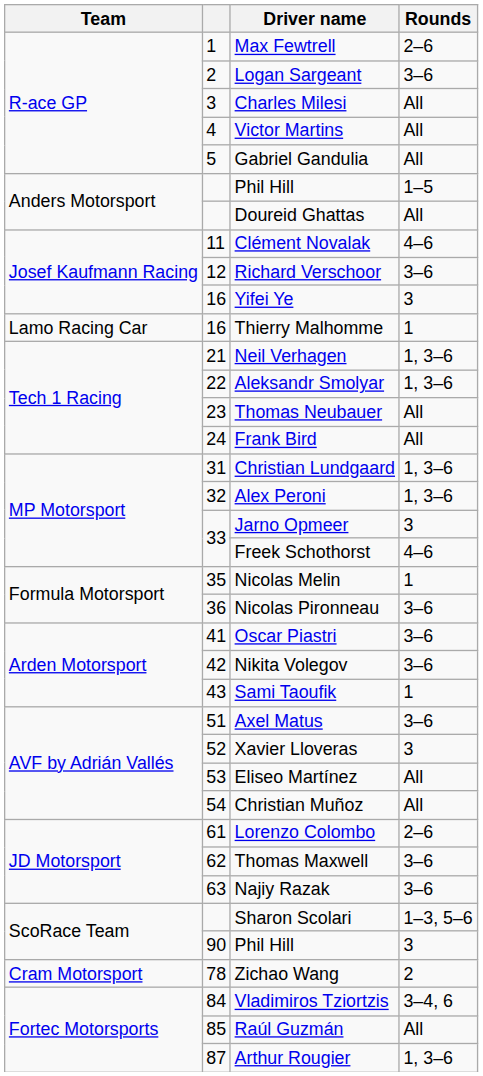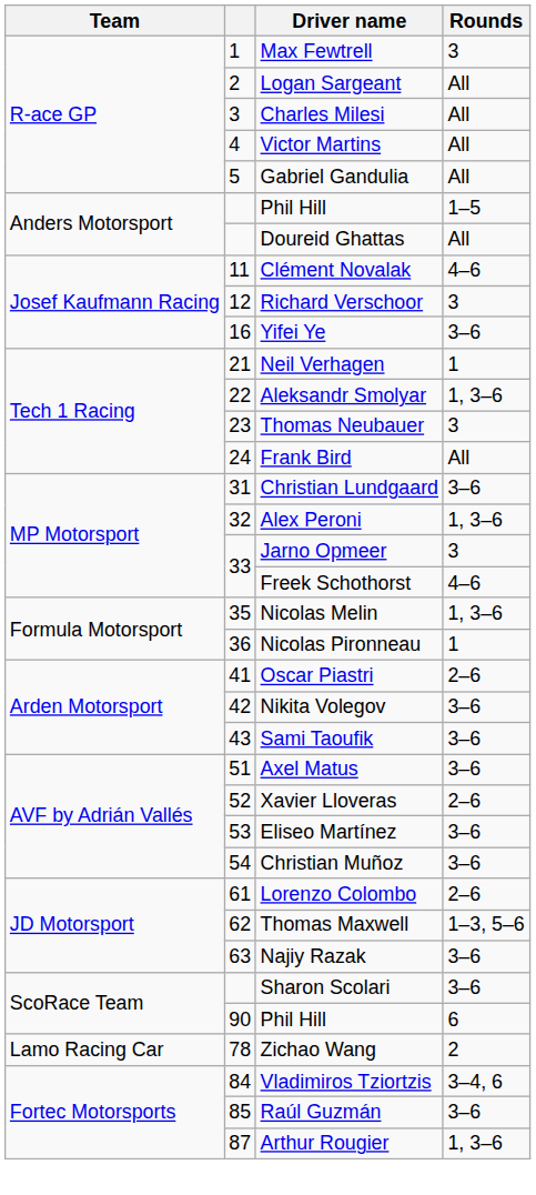 <table class="wikitable" style="font-size: 85%">
 <tr>
 <th>Team</th>
 <th></th>
 <th>Driver name</th>
 <th>Rounds</th>
 </tr>
 <tr>
 <td rowspan=5> <a href='#'>R-ace GP</a></td>
 <td>1</td>
 <td> <a href='#'>Max Fewtrell</a></td>
-<td>2–6</td>
+<td>3</td>
 </tr>
 <tr>
 <td>2</td>
 <td> <a href='#'>Logan Sargeant</a></td>
-<td>3–6</td>
+<td>All</td>
 </tr>
 <tr>
 <td>3</td>
 <td> <a href='#'>Charles Milesi</a></td>
 <td>All</td>
 </tr>
 <tr>
 <td>4</td>
 <td> <a href='#'>Victor Martins</a></td>
 <td>All</td>
 </tr>
 <tr>
 <td>5</td>
 <td> Gabriel Gandulia</td>
 <td>All</td>
 </tr>
 <tr>
 <td rowspan=2> Anders Motorsport</td>
 <td></td>
 <td> Phil Hill</td>
 <td>1–5</td>
 </tr>
 <tr>
 <td></td>
 <td> Doureid Ghattas</td>
 <td>All</td>
 </tr>
 <tr>
 <td rowspan=3> <a href='#'>Josef Kaufmann Racing</a></td>
 <td>11</td>
 <td> <a href='#'>Clément Novalak</a></td>
 <td>4–6</td>
 </tr>
 <tr>
 <td>12</td>
 <td> <a href='#'>Richard Verschoor</a></td>
-<td>3–6</td>
+<td>3</td>
 </tr>
 <tr>
 <td>16</td>
 <td> <a href='#'>Yifei Ye</a></td>
-<td>3</td>
-</tr>
-<tr>
-<td> Lamo Racing Car</td>
-<td>16</td>
-<td> Thierry Malhomme</td>
-<td>1</td>
+<td>3–6</td>
 </tr>
 <tr>
 <td rowspan=4> <a href='#'>Tech 1 Racing</a></td>
 <td>21</td>
 <td> <a href='#'>Neil Verhagen</a></td>
-<td>1, 3–6</td>
+<td>1</td>
 </tr>
 <tr>
 <td>22</td>
 <td> <a href='#'>Aleksandr Smolyar</a></td>
 <td>1, 3–6</td>
 </tr>
 <tr>
 <td>23</td>
 <td> <a href='#'>Thomas Neubauer</a></td>
-<td>All</td>
+<td>3</td>
 </tr>
 <tr>
 <td>24</td>
 <td> <a href='#'>Frank Bird</a></td>
 <td>All</td>
 </tr>
 <tr>
 <td rowspan=4> <a href='#'>MP Motorsport</a></td>
 <td>31</td>
 <td> <a href='#'>Christian Lundgaard</a></td>
-<td>1, 3–6</td>
+<td>3–6</td>
 </tr>
 <tr>
 <td>32</td>
 <td> <a href='#'>Alex Peroni</a></td>
 <td>1, 3–6</td>
 </tr>
 <tr>
 <td rowspan=2>33</td>
 <td> <a href='#'>Jarno Opmeer</a></td>
 <td>3</td>
 </tr>
 <tr>
 <td> Freek Schothorst</td>
 <td>4–6</td>
 </tr>
 <tr>
 <td rowspan=2> Formula Motorsport</td>
 <td>35</td>
 <td> Nicolas Melin</td>
-<td>1</td>
+<td>1, 3–6</td>
 </tr>
 <tr>
 <td>36</td>
 <td> Nicolas Pironneau</td>
-<td>3–6</td>
+<td>1</td>
 </tr>
 <tr>
 <td rowspan=3> <a href='#'>Arden Motorsport</a></td>
 <td>41</td>
 <td> <a href='#'>Oscar Piastri</a></td>
-<td>3–6</td>
+<td>2–6</td>
 </tr>
 <tr>
 <td>42</td>
 <td> Nikita Volegov</td>
 <td>3–6</td>
 </tr>
 <tr>
 <td>43</td>
 <td> <a href='#'>Sami Taoufik</a></td>
-<td>1</td>
+<td>3–6</td>
 </tr>
 <tr>
 <td rowspan=4> <a href='#'>AVF by Adrián Vallés</a></td>
 <td>51</td>
 <td> <a href='#'>Axel Matus</a></td>
 <td>3–6</td>
 </tr>
 <tr>
 <td>52</td>
 <td> Xavier Lloveras</td>
-<td>3</td>
+<td>2–6</td>
 </tr>
 <tr>
 <td>53</td>
 <td> Eliseo Martínez</td>
-<td>All</td>
+<td>3–6</td>
 </tr>
 <tr>
 <td>54</td>
 <td> Christian Muñoz</td>
-<td>All</td>
+<td>3–6</td>
 </tr>
 <tr>
 <td rowspan=3> <a href='#'>JD Motorsport</a></td>
 <td>61</td>
 <td> <a href='#'>Lorenzo Colombo</a></td>
 <td>2–6</td>
 </tr>
 <tr>
 <td>62</td>
 <td> Thomas Maxwell</td>
-<td>3–6</td>
+<td>1–3, 5–6</td>
 </tr>
 <tr>
 <td>63</td>
 <td> Najiy Razak</td>
 <td>3–6</td>
 </tr>
 <tr>
 <td rowspan=2> ScoRace Team</td>
 <td></td>
 <td> Sharon Scolari</td>
-<td>1–3, 5–6</td>
+<td>3–6</td>
 </tr>
 <tr>
 <td>90</td>
 <td> Phil Hill</td>
-<td>3</td>
+<td>6</td>
 </tr>
 <tr>
-<td> <a href='#'>Cram Motorsport</a></td>
+<td> Lamo Racing Car</td>
 <td>78</td>
 <td> Zichao Wang</td>
 <td>2</td>
 </tr>
 <tr>
 <td rowspan=3> <a href='#'>Fortec Motorsports</a></td>
 <td>84</td>
 <td> <a href='#'>Vladimiros Tziortzis</a></td>
 <td>3–4, 6</td>
 </tr>
 <tr>
 <td>85</td>
 <td> <a href='#'>Raúl Guzmán</a></td>
-<td>All</td>
+<td>3–6</td>
 </tr>
 <tr>
 <td>87</td>
 <td> <a href='#'>Arthur Rougier</a></td>
 <td>1, 3–6</td>
 </tr>
 </table>
